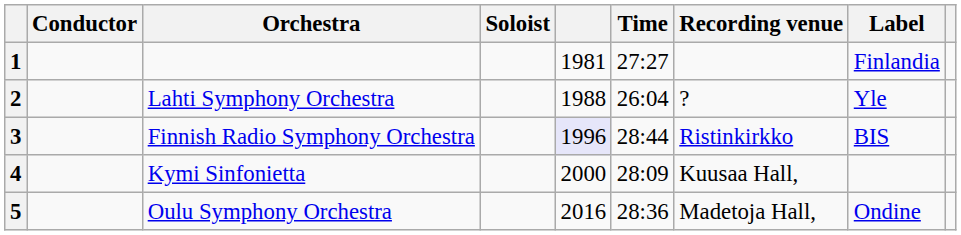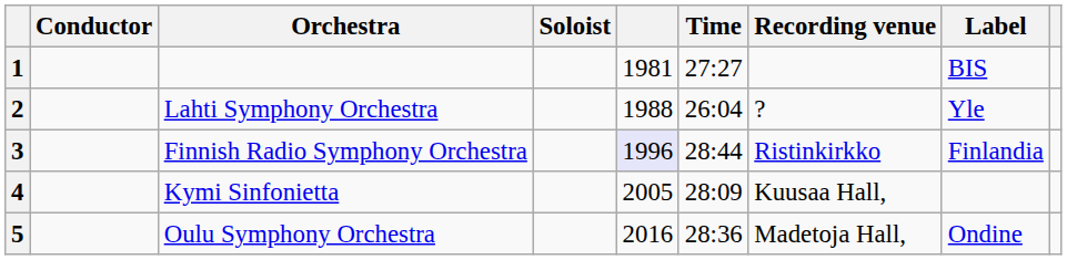 <table class="wikitable sortable" style="margin-right:0; font-size:95%">
 <tr>
 <th scope="col"></th>
 <th scope="col">Conductor</th>
 <th scope="col">Orchestra</th>
 <th scope="col">Soloist</th>
 <th scope="col"></th>
 <th scope="col">Time</th>
 <th scope="col">Recording venue</th>
 <th scope="col">Label</th>
 <th scope="col"class="unsortable"></th>
 </tr>
 <tr>
 <th scope="row">1</th>
 <td></td>
 <td></td>
 <td></td>
 <td>1981</td>
 <td>27:27</td>
 <td></td>
-<td><a href='#'>Finlandia</a></td>
+<td><a href='#'>BIS</a></td>
 <td></td>
 </tr>
 <tr>
 <th scope="row">2</th>
 <td></td>
 <td><a href='#'>Lahti Symphony Orchestra</a></td>
 <td></td>
 <td>1988</td>
 <td>26:04</td>
 <td>?</td>
 <td><a href='#'>Yle</a></td>
 <td></td>
 </tr>
 <tr>
 <th scope="row">3</th>
 <td></td>
 <td><a href='#'>Finnish Radio Symphony Orchestra</a></td>
 <td></td>
 <td style="background: lavender;">1996</td>
 <td>28:44</td>
 <td><a href='#'>Ristinkirkko</a></td>
-<td><a href='#'>BIS</a></td>
+<td><a href='#'>Finlandia</a></td>
 <td></td>
 </tr>
 <tr>
 <th scope="row">4</th>
 <td></td>
 <td><a href='#'>Kymi Sinfonietta</a></td>
 <td></td>
-<td>2000</td>
+<td>2005</td>
 <td>28:09</td>
 <td>Kuusaa Hall, </td>
 <td></td>
 <td></td>
 </tr>
 <tr>
 <th scope="row">5</th>
 <td></td>
 <td><a href='#'>Oulu Symphony Orchestra</a></td>
 <td></td>
 <td>2016</td>
 <td>28:36</td>
 <td>Madetoja Hall, </td>
 <td><a href='#'>Ondine</a></td>
 <td></td>
 </tr>
 </table>
